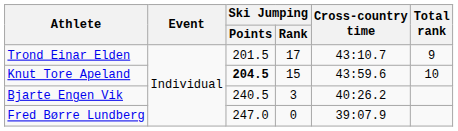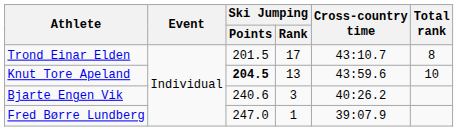 <table class="wikitable" style="font-size:90%">
 <tr>
 <th rowspan="2">Athlete</th>
 <th rowspan="2">Event</th>
 <th colspan="2">Ski Jumping</th>
 <th rowspan="2">Cross-country <br> time</th>
 <th rowspan="2">Total <br> rank</th>
 </tr>
 <tr>
 <th>Points</th>
 <th>Rank</th>
 </tr>
 <tr>
 <td><a href='#'>Trond Einar Elden</a></td>
 <td rowspan="4">Individual</td>
 <td align="center">201.5</td>
 <td align="center">17</td>
 <td align="center">43:10.7</td>
-<td align="center">9</td>
+<td align="center">8</td>
 </tr>
 <tr>
 <td><a href='#'>Knut Tore Apeland</a></td>
 <td align="center"><strong>204.5</strong></td>
-<td align="center">15</td>
+<td align="center">13</td>
 <td align="center">43:59.6</td>
 <td align="center">10</td>
 </tr>
 <tr>
 <td><a href='#'>Bjarte Engen Vik</a></td>
-<td align="center">240.5</td>
+<td align="center">240.6</td>
 <td align="center">3</td>
 <td align="center">40:26.2</td>
 <td align="center"></td>
 </tr>
 <tr>
 <td><a href='#'>Fred Børre Lundberg</a></td>
 <td align="center">247.0</td>
-<td align="center">0</td>
+<td align="center">1</td>
 <td align="center">39:07.9</td>
 <td align="center"></td>
 </tr>
 </table>
